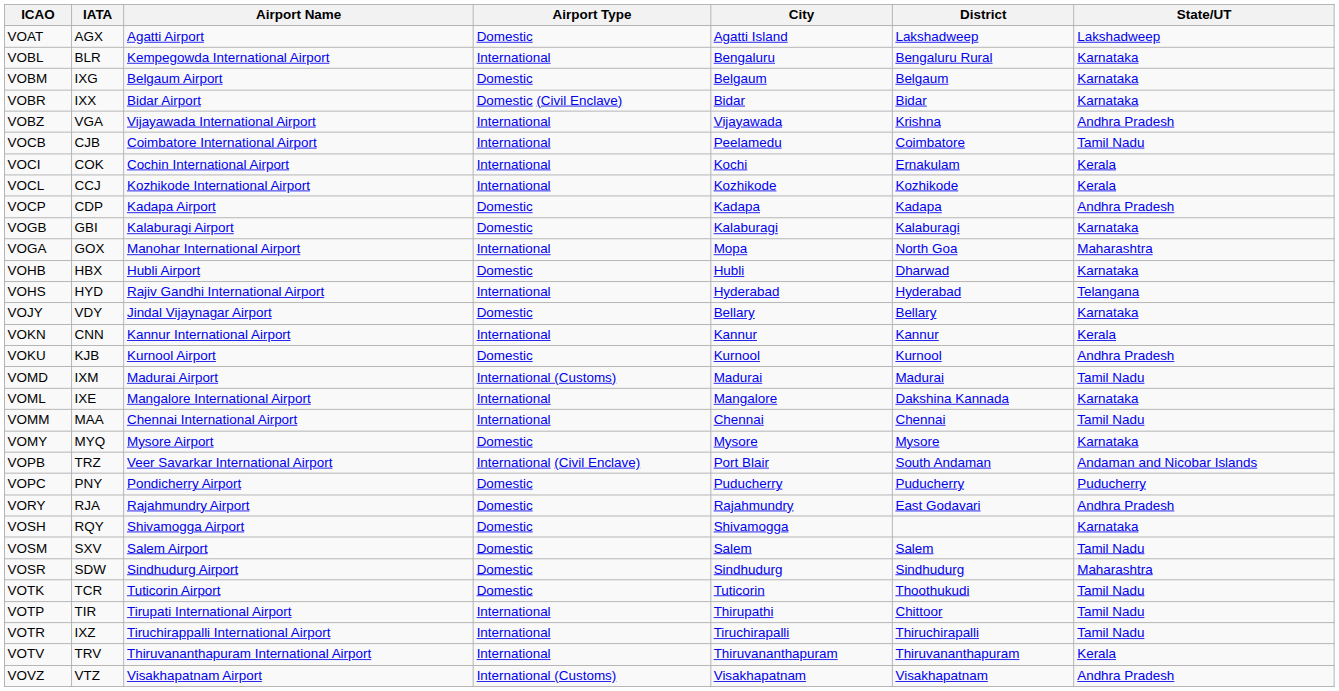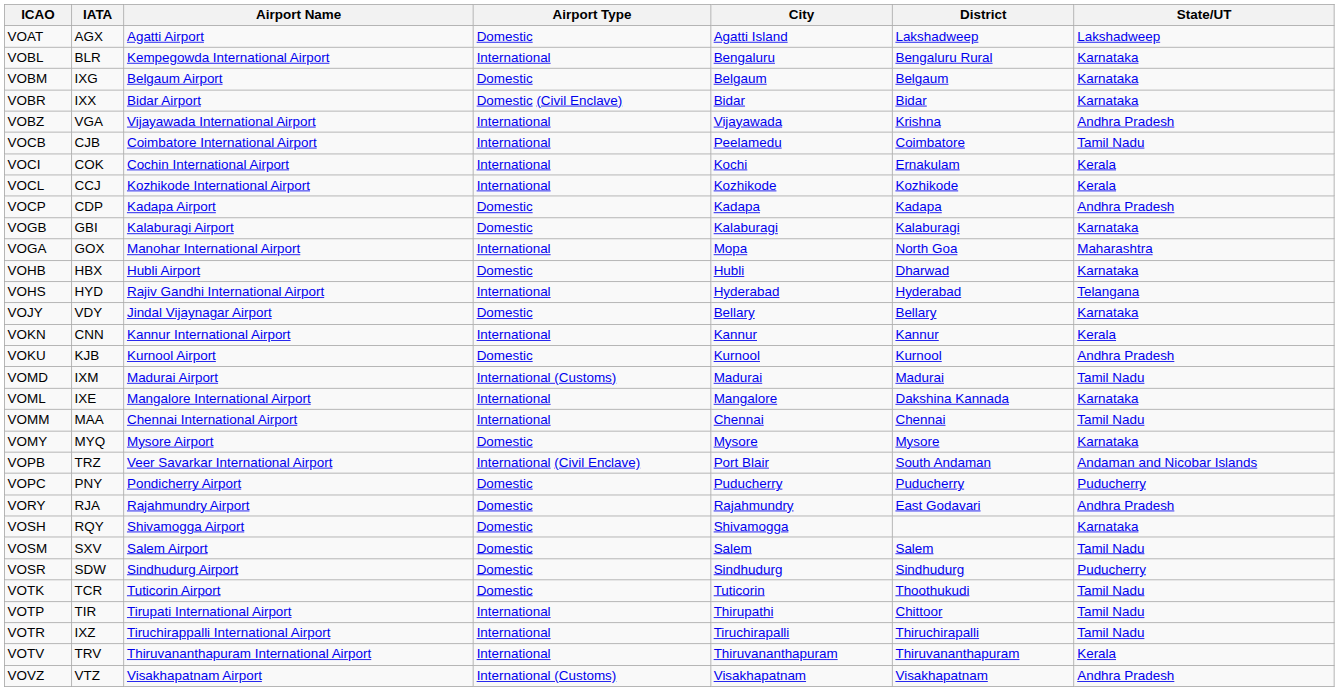 <table class="wikitable sortable" style="width:100%;">
 <tr>
 <th>ICAO</th>
 <th>IATA</th>
 <th>Airport Name</th>
 <th>Airport Type</th>
 <th>City</th>
 <th>District</th>
 <th>State/UT</th>
 </tr>
 <tr>
 <td>VOAT</td>
 <td>AGX</td>
 <td><a href='#'>Agatti Airport</a></td>
 <td><a href='#'>Domestic</a></td>
 <td><a href='#'>Agatti Island</a></td>
 <td><a href='#'>Lakshadweep</a></td>
 <td><a href='#'>Lakshadweep</a></td>
 </tr>
 <tr>
 <td>VOBL</td>
 <td>BLR</td>
 <td><a href='#'>Kempegowda International Airport</a></td>
 <td><a href='#'>International</a></td>
 <td><a href='#'>Bengaluru</a></td>
 <td><a href='#'>Bengaluru Rural</a></td>
 <td><a href='#'>Karnataka</a></td>
 </tr>
 <tr>
 <td>VOBM</td>
 <td>IXG</td>
 <td><a href='#'>Belgaum Airport</a></td>
 <td><a href='#'>Domestic</a></td>
 <td><a href='#'>Belgaum</a></td>
 <td><a href='#'>Belgaum</a></td>
 <td><a href='#'>Karnataka</a></td>
 </tr>
 <tr>
 <td>VOBR</td>
 <td>IXX</td>
 <td><a href='#'>Bidar Airport</a></td>
 <td><a href='#'>Domestic</a> <a href='#'>(Civil Enclave)</a></td>
 <td><a href='#'>Bidar</a></td>
 <td><a href='#'>Bidar</a></td>
 <td><a href='#'>Karnataka</a></td>
 </tr>
 <tr>
 <td>VOBZ</td>
 <td>VGA</td>
 <td><a href='#'>Vijayawada International Airport</a></td>
 <td><a href='#'>International</a></td>
 <td><a href='#'>Vijayawada</a></td>
 <td><a href='#'>Krishna</a></td>
 <td><a href='#'>Andhra Pradesh</a></td>
 </tr>
 <tr>
 <td>VOCB</td>
 <td>CJB</td>
 <td><a href='#'>Coimbatore International Airport</a></td>
 <td><a href='#'>International</a></td>
 <td><a href='#'>Peelamedu</a></td>
 <td><a href='#'>Coimbatore</a></td>
 <td><a href='#'>Tamil Nadu</a></td>
 </tr>
 <tr>
 <td>VOCI</td>
 <td>COK</td>
 <td><a href='#'>Cochin International Airport</a></td>
 <td><a href='#'>International</a></td>
 <td><a href='#'>Kochi</a></td>
 <td><a href='#'>Ernakulam</a></td>
 <td><a href='#'>Kerala</a></td>
 </tr>
 <tr>
 <td>VOCL</td>
 <td>CCJ</td>
 <td><a href='#'>Kozhikode International Airport</a></td>
 <td><a href='#'>International</a></td>
 <td><a href='#'>Kozhikode</a></td>
 <td><a href='#'>Kozhikode</a></td>
 <td><a href='#'>Kerala</a></td>
 </tr>
 <tr>
 <td>VOCP</td>
 <td>CDP</td>
 <td><a href='#'>Kadapa Airport</a></td>
 <td><a href='#'>Domestic</a></td>
 <td><a href='#'>Kadapa</a></td>
 <td><a href='#'>Kadapa</a></td>
 <td><a href='#'>Andhra Pradesh</a></td>
 </tr>
 <tr>
 <td>VOGB</td>
 <td>GBI</td>
 <td><a href='#'>Kalaburagi Airport</a></td>
 <td><a href='#'>Domestic</a></td>
 <td><a href='#'>Kalaburagi</a></td>
 <td><a href='#'>Kalaburagi</a></td>
 <td><a href='#'>Karnataka</a></td>
 </tr>
 <tr>
 <td>VOGA</td>
 <td>GOX</td>
 <td><a href='#'>Manohar International Airport</a></td>
 <td><a href='#'>International</a></td>
 <td><a href='#'>Mopa</a></td>
 <td><a href='#'>North Goa</a></td>
 <td><a href='#'>Maharashtra</a></td>
 </tr>
 <tr>
 <td>VOHB</td>
 <td>HBX</td>
 <td><a href='#'>Hubli Airport</a></td>
 <td><a href='#'>Domestic</a></td>
 <td><a href='#'>Hubli</a></td>
 <td><a href='#'>Dharwad</a></td>
 <td><a href='#'>Karnataka</a></td>
 </tr>
 <tr>
 <td>VOHS</td>
 <td>HYD</td>
 <td><a href='#'>Rajiv Gandhi International Airport</a></td>
 <td><a href='#'>International</a></td>
 <td><a href='#'>Hyderabad</a></td>
 <td><a href='#'>Hyderabad</a></td>
 <td><a href='#'>Telangana</a></td>
 </tr>
 <tr>
 <td>VOJY</td>
 <td>VDY</td>
 <td><a href='#'>Jindal Vijaynagar Airport</a></td>
 <td><a href='#'>Domestic</a></td>
 <td><a href='#'>Bellary</a></td>
 <td><a href='#'>Bellary</a></td>
 <td><a href='#'>Karnataka</a></td>
 </tr>
 <tr>
 <td>VOKN</td>
 <td>CNN</td>
 <td><a href='#'>Kannur International Airport</a></td>
 <td><a href='#'>International</a></td>
 <td><a href='#'>Kannur</a></td>
 <td><a href='#'>Kannur</a></td>
 <td><a href='#'>Kerala</a></td>
 </tr>
 <tr>
 <td>VOKU</td>
 <td>KJB</td>
 <td><a href='#'>Kurnool Airport</a></td>
 <td><a href='#'>Domestic</a></td>
 <td><a href='#'>Kurnool</a></td>
 <td><a href='#'>Kurnool</a></td>
 <td><a href='#'>Andhra Pradesh</a></td>
 </tr>
 <tr>
 <td>VOMD</td>
 <td>IXM</td>
 <td><a href='#'>Madurai Airport</a></td>
 <td><a href='#'>International (Customs)</a></td>
 <td><a href='#'>Madurai</a></td>
 <td><a href='#'>Madurai</a></td>
 <td><a href='#'>Tamil Nadu</a></td>
 </tr>
 <tr>
 <td>VOML</td>
 <td>IXE</td>
 <td><a href='#'>Mangalore International Airport</a></td>
 <td><a href='#'>International</a></td>
 <td><a href='#'>Mangalore</a></td>
 <td><a href='#'>Dakshina Kannada</a></td>
 <td><a href='#'>Karnataka</a></td>
 </tr>
 <tr>
 <td>VOMM</td>
 <td>MAA</td>
 <td><a href='#'>Chennai International Airport</a></td>
 <td><a href='#'>International</a></td>
 <td><a href='#'>Chennai</a></td>
 <td><a href='#'>Chennai</a></td>
 <td><a href='#'>Tamil Nadu</a></td>
 </tr>
 <tr>
 <td>VOMY</td>
 <td>MYQ</td>
 <td><a href='#'>Mysore Airport</a></td>
 <td><a href='#'>Domestic</a></td>
 <td><a href='#'>Mysore</a></td>
 <td><a href='#'>Mysore</a></td>
 <td><a href='#'>Karnataka</a></td>
 </tr>
 <tr>
 <td>VOPB</td>
 <td>TRZ</td>
 <td><a href='#'>Veer Savarkar International Airport</a></td>
 <td><a href='#'>International</a> <a href='#'>(Civil Enclave)</a></td>
 <td><a href='#'>Port Blair</a></td>
 <td><a href='#'>South Andaman</a></td>
 <td><a href='#'>Andaman and Nicobar Islands</a></td>
 </tr>
 <tr>
 <td>VOPC</td>
 <td>PNY</td>
 <td><a href='#'>Pondicherry Airport</a></td>
 <td><a href='#'>Domestic</a></td>
 <td><a href='#'>Puducherry</a></td>
 <td><a href='#'>Puducherry</a></td>
 <td><a href='#'>Puducherry</a></td>
 </tr>
 <tr>
 <td>VORY</td>
 <td>RJA</td>
 <td><a href='#'>Rajahmundry Airport</a></td>
 <td><a href='#'>Domestic</a></td>
 <td><a href='#'>Rajahmundry</a></td>
 <td><a href='#'>East Godavari</a></td>
 <td><a href='#'>Andhra Pradesh</a></td>
 </tr>
 <tr>
 <td>VOSH</td>
 <td>RQY</td>
 <td><a href='#'>Shivamogga Airport</a></td>
 <td><a href='#'>Domestic</a></td>
 <td><a href='#'>Shivamogga</a></td>
 <td></td>
 <td><a href='#'>Karnataka</a></td>
 </tr>
 <tr>
 <td>VOSM</td>
 <td>SXV</td>
 <td><a href='#'>Salem Airport</a></td>
 <td><a href='#'>Domestic</a></td>
 <td><a href='#'>Salem</a></td>
 <td><a href='#'>Salem</a></td>
 <td><a href='#'>Tamil Nadu</a></td>
 </tr>
 <tr>
 <td>VOSR</td>
 <td>SDW</td>
 <td><a href='#'>Sindhudurg Airport</a></td>
 <td><a href='#'>Domestic</a></td>
 <td><a href='#'>Sindhudurg</a></td>
 <td><a href='#'>Sindhudurg</a></td>
-<td><a href='#'>Maharashtra</a></td>
+<td><a href='#'>Puducherry</a></td>
 </tr>
 <tr>
 <td>VOTK</td>
 <td>TCR</td>
 <td><a href='#'>Tuticorin Airport</a></td>
 <td><a href='#'>Domestic</a></td>
 <td><a href='#'>Tuticorin</a></td>
 <td><a href='#'>Thoothukudi</a></td>
 <td><a href='#'>Tamil Nadu</a></td>
 </tr>
 <tr>
 <td>VOTP</td>
 <td>TIR</td>
 <td><a href='#'>Tirupati International Airport</a></td>
 <td><a href='#'>International</a></td>
 <td><a href='#'>Thirupathi</a></td>
 <td><a href='#'>Chittoor</a></td>
 <td><a href='#'>Tamil Nadu</a></td>
 </tr>
 <tr>
 <td>VOTR</td>
 <td>IXZ</td>
 <td><a href='#'>Tiruchirappalli International Airport</a></td>
 <td><a href='#'>International</a></td>
 <td><a href='#'>Tiruchirapalli</a></td>
 <td><a href='#'>Thiruchirapalli</a></td>
 <td><a href='#'>Tamil Nadu</a></td>
 </tr>
 <tr>
 <td>VOTV</td>
 <td>TRV</td>
 <td><a href='#'>Thiruvananthapuram International Airport</a></td>
 <td><a href='#'>International</a></td>
 <td><a href='#'>Thiruvananthapuram</a></td>
 <td><a href='#'>Thiruvananthapuram</a></td>
 <td><a href='#'>Kerala</a></td>
 </tr>
 <tr>
 <td>VOVZ</td>
 <td>VTZ</td>
 <td><a href='#'>Visakhapatnam Airport</a></td>
 <td><a href='#'>International (Customs)</a></td>
 <td><a href='#'>Visakhapatnam</a></td>
 <td><a href='#'>Visakhapatnam</a></td>
 <td><a href='#'>Andhra Pradesh</a></td>
 </tr>
 </table>
